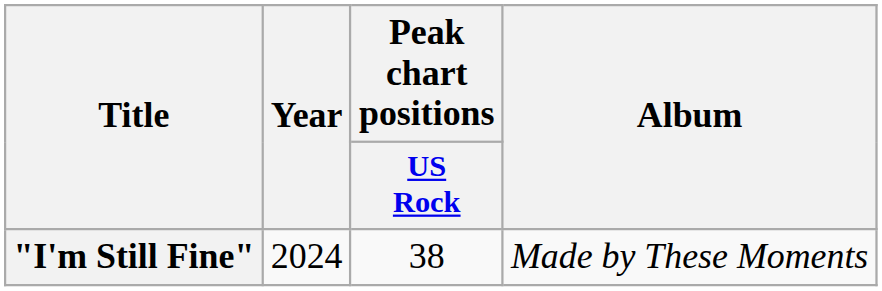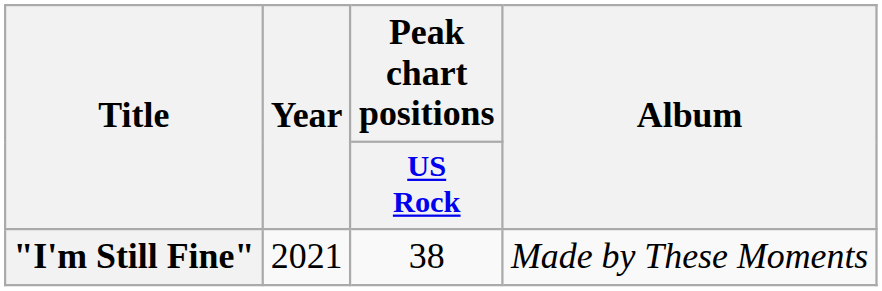 <table class="wikitable plainrowheaders" style="text-align:center;">
 <tr>
 <th scope="col" rowspan="2">Title</th>
 <th scope="col" rowspan="2">Year</th>
 <th scope="col" colspan="1">Peak chart positions</th>
 <th scope="col" rowspan="2">Album</th>
 </tr>
 <tr>
 <th scope="col" style="width:2.5em;font-size:85%;"><a href='#'>US<br>Rock</a><br></th>
 </tr>
 <tr>
 <th scope="row">"I'm Still Fine"</th>
-<td>2024</td>
+<td>2021</td>
 <td>38</td>
 <td><em>Made by These Moments</em></td>
 </tr>
 </table>
